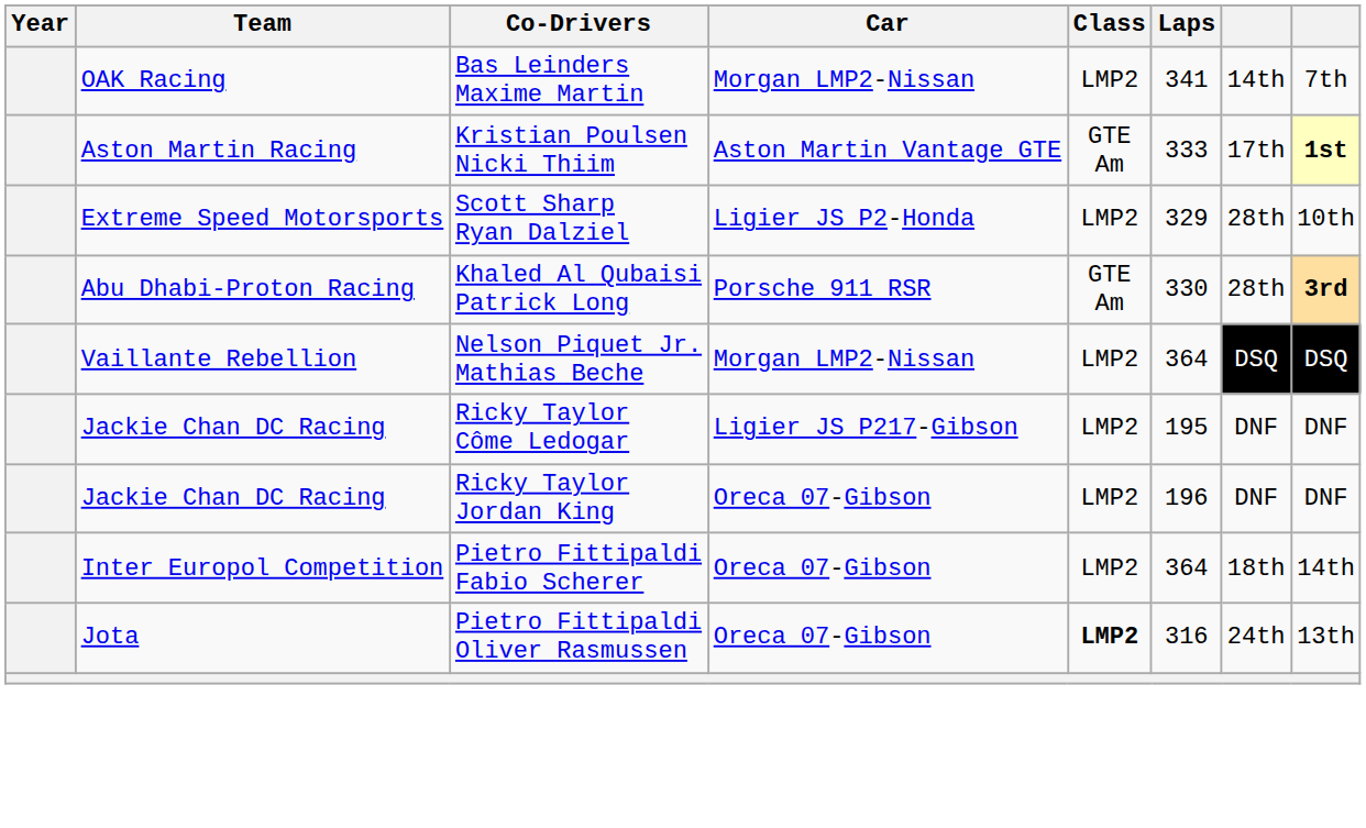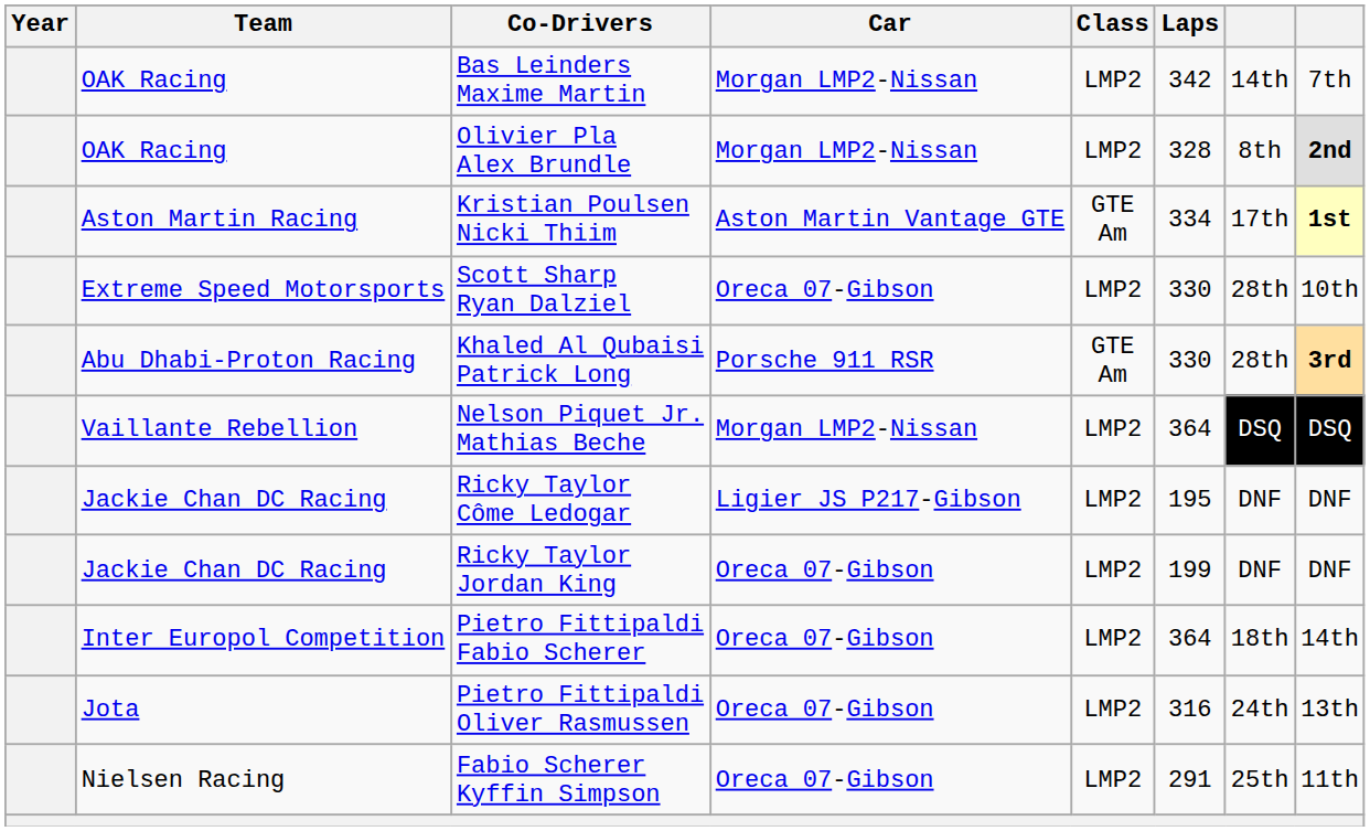 <table class="wikitable" style="text-align:center; font-size:90%">
 <tr>
 <th>Year</th>
 <th>Team</th>
 <th>Co-Drivers</th>
 <th>Car</th>
 <th>Class</th>
 <th>Laps</th>
 <th></th>
 <th></th>
 </tr>
 <tr>
 <th></th>
 <td align="left"> <a href='#'>OAK Racing</a></td>
 <td align="left"> <a href='#'>Bas Leinders</a><br> <a href='#'>Maxime Martin</a></td>
 <td align="left"><a href='#'>Morgan LMP2</a>-<a href='#'>Nissan</a></td>
 <td>LMP2</td>
-<td>341</td>
+<td>342</td>
 <td>14th</td>
 <td>7th</td>
+</tr>
+<tr>
+<th></th>
+<td align="left"> <a href='#'>OAK Racing</a></td>
+<td align="left"> <a href='#'>Olivier Pla</a><br> <a href='#'>Alex Brundle</a></td>
+<td align="left"><a href='#'>Morgan LMP2</a>-<a href='#'>Nissan</a></td>
+<td>LMP2</td>
+<td>328</td>
+<td>8th</td>
+<td style="background:#dfdfdf;"><strong>2nd</strong></td>
 </tr>
 <tr>
 <th></th>
 <td align="left"> <a href='#'>Aston Martin Racing</a></td>
 <td align="left"> <a href='#'>Kristian Poulsen</a><br> <a href='#'>Nicki Thiim</a></td>
 <td align="left"nowrap><a href='#'>Aston Martin Vantage GTE</a></td>
 <td>GTE<br>Am</td>
-<td>333</td>
+<td>334</td>
 <td>17th</td>
 <td style="background:#ffffbf;"><strong>1st</strong></td>
 </tr>
 <tr>
 <th></th>
 <td align="left" nowrap> <a href='#'>Extreme Speed Motorsports</a></td>
 <td align="left"> <a href='#'>Scott Sharp</a><br> <a href='#'>Ryan Dalziel</a></td>
-<td align="left"><a href='#'>Ligier JS P2</a>-<a href='#'>Honda</a></td>
+<td align="left"><a href='#'>Oreca 07</a>-<a href='#'>Gibson</a></td>
 <td>LMP2</td>
-<td>329</td>
+<td>330</td>
 <td>28th</td>
 <td>10th</td>
 </tr>
 <tr>
 <th></th>
 <td align="left"> <a href='#'>Abu Dhabi-Proton Racing</a></td>
 <td align="left" nowrap> <a href='#'>Khaled Al Qubaisi</a><br> <a href='#'>Patrick Long</a></td>
 <td align="left"><a href='#'>Porsche 911 RSR</a></td>
 <td>GTE<br>Am</td>
 <td>330</td>
 <td>28th</td>
 <td style="background:#ffdf9f;"><strong>3rd</strong></td>
 </tr>
 <tr>
 <th></th>
 <td align="left"> <a href='#'>Vaillante Rebellion</a></td>
 <td align="left"> <a href='#'>Nelson Piquet Jr.</a><br> <a href='#'>Mathias Beche</a></td>
 <td align="left"><a href='#'>Morgan LMP2</a>-<a href='#'>Nissan</a></td>
 <td>LMP2</td>
 <td>364</td>
 <td style="background:#000000; color:white">DSQ</td>
 <td style="background:#000000; color:white">DSQ</td>
 </tr>
 <tr>
 <th></th>
 <td align="left"> <a href='#'>Jackie Chan DC Racing</a></td>
 <td align="left"> <a href='#'>Ricky Taylor</a><br> <a href='#'>Côme Ledogar</a></td>
 <td align="left"><a href='#'>Ligier JS P217</a>-<a href='#'>Gibson</a></td>
 <td>LMP2</td>
 <td>195</td>
 <td>DNF</td>
 <td>DNF</td>
 </tr>
 <tr>
 <th></th>
 <td align="left"> <a href='#'>Jackie Chan DC Racing</a></td>
 <td align="left"> <a href='#'>Ricky Taylor</a><br> <a href='#'>Jordan King</a></td>
 <td align="left"><a href='#'>Oreca 07</a>-<a href='#'>Gibson</a></td>
 <td>LMP2</td>
-<td>196</td>
+<td>199</td>
 <td>DNF</td>
 <td>DNF</td>
 </tr>
 <tr>
 <th></th>
 <td align="left"> <a href='#'>Inter Europol Competition</a></td>
 <td align="left"> <a href='#'>Pietro Fittipaldi</a><br> <a href='#'>Fabio Scherer</a></td>
 <td align="left"><a href='#'>Oreca 07</a>-<a href='#'>Gibson</a></td>
 <td>LMP2</td>
 <td>364</td>
 <td>18th</td>
 <td>14th</td>
 </tr>
 <tr>
 <th></th>
 <td align="left"> <a href='#'>Jota</a></td>
 <td align="left"> <a href='#'>Pietro Fittipaldi</a><br> <a href='#'>Oliver Rasmussen</a></td>
 <td align="left"><a href='#'>Oreca 07</a>-<a href='#'>Gibson</a></td>
-<td><strong>LMP2</strong></td>
+<td>LMP2</td>
 <td>316</td>
 <td>24th</td>
 <td>13th</td>
 </tr>
 <tr>
+<th></th>
+<td align="left"> Nielsen Racing</td>
+<td align="left"> <a href='#'>Fabio Scherer</a><br> <a href='#'>Kyffin Simpson</a></td>
+<td align="left"><a href='#'>Oreca 07</a>-<a href='#'>Gibson</a></td>
+<td>LMP2</td>
+<td>291</td>
+<td>25th</td>
+<td>11th</td>
+</tr>
+<tr>
 <th colspan="8"></th>
 </tr>
 </table>
